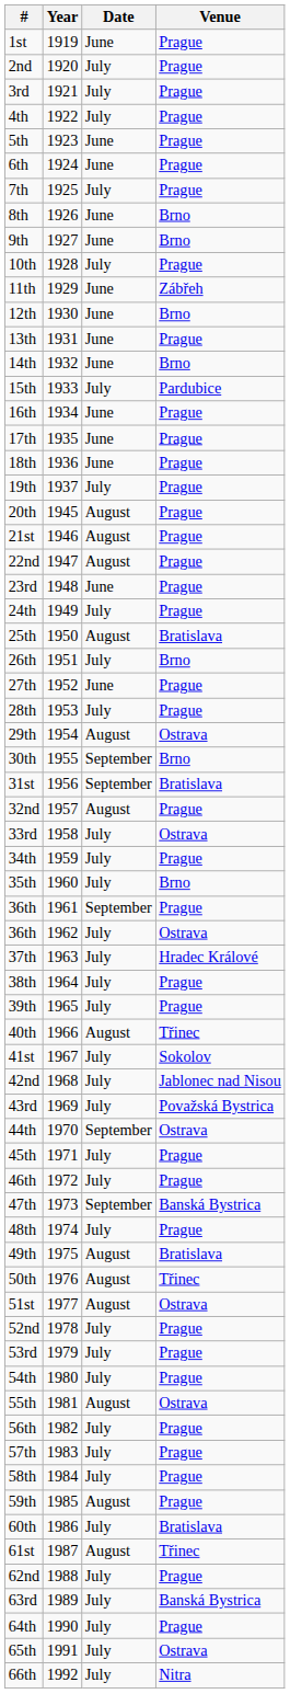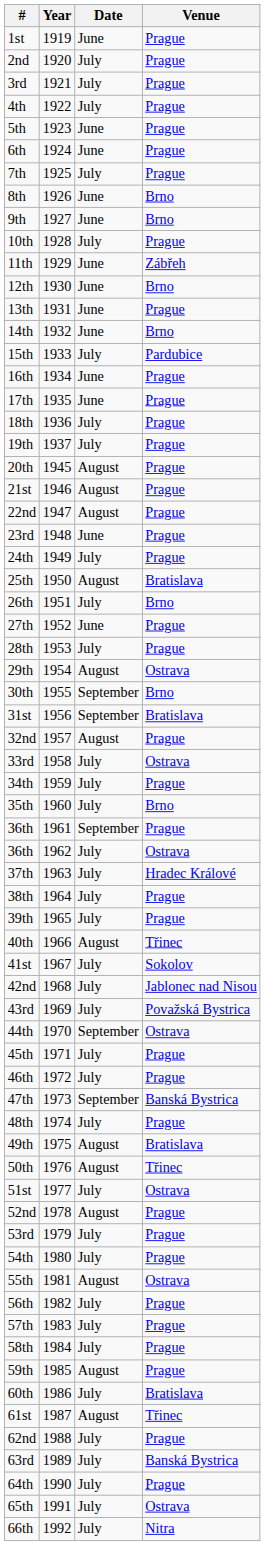 <table class="wikitable">
 <tr>
 <th>#</th>
 <th>Year</th>
 <th>Date</th>
 <th>Venue</th>
 </tr>
 <tr>
 <td>1st</td>
 <td>1919</td>
 <td>June</td>
 <td><a href='#'>Prague</a></td>
 </tr>
 <tr>
 <td>2nd</td>
 <td>1920</td>
 <td>July</td>
 <td><a href='#'>Prague</a></td>
 </tr>
 <tr>
 <td>3rd</td>
 <td>1921</td>
 <td>July</td>
 <td><a href='#'>Prague</a></td>
 </tr>
 <tr>
 <td>4th</td>
 <td>1922</td>
 <td>July</td>
 <td><a href='#'>Prague</a></td>
 </tr>
 <tr>
 <td>5th</td>
 <td>1923</td>
 <td>June</td>
 <td><a href='#'>Prague</a></td>
 </tr>
 <tr>
 <td>6th</td>
 <td>1924</td>
 <td>June</td>
 <td><a href='#'>Prague</a></td>
 </tr>
 <tr>
 <td>7th</td>
 <td>1925</td>
 <td>July</td>
 <td><a href='#'>Prague</a></td>
 </tr>
 <tr>
 <td>8th</td>
 <td>1926</td>
 <td>June</td>
 <td><a href='#'>Brno</a></td>
 </tr>
 <tr>
 <td>9th</td>
 <td>1927</td>
 <td>June</td>
 <td><a href='#'>Brno</a></td>
 </tr>
 <tr>
 <td>10th</td>
 <td>1928</td>
 <td>July</td>
 <td><a href='#'>Prague</a></td>
 </tr>
 <tr>
 <td>11th</td>
 <td>1929</td>
 <td>June</td>
 <td><a href='#'>Zábřeh</a></td>
 </tr>
 <tr>
 <td>12th</td>
 <td>1930</td>
 <td>June</td>
 <td><a href='#'>Brno</a></td>
 </tr>
 <tr>
 <td>13th</td>
 <td>1931</td>
 <td>June</td>
 <td><a href='#'>Prague</a></td>
 </tr>
 <tr>
 <td>14th</td>
 <td>1932</td>
 <td>June</td>
 <td><a href='#'>Brno</a></td>
 </tr>
 <tr>
 <td>15th</td>
 <td>1933</td>
 <td>July</td>
 <td><a href='#'>Pardubice</a></td>
 </tr>
 <tr>
 <td>16th</td>
 <td>1934</td>
 <td>June</td>
 <td><a href='#'>Prague</a></td>
 </tr>
 <tr>
 <td>17th</td>
 <td>1935</td>
 <td>June</td>
 <td><a href='#'>Prague</a></td>
 </tr>
 <tr>
 <td>18th</td>
 <td>1936</td>
-<td>June</td>
+<td>July</td>
 <td><a href='#'>Prague</a></td>
 </tr>
 <tr>
 <td>19th</td>
 <td>1937</td>
 <td>July</td>
 <td><a href='#'>Prague</a></td>
 </tr>
 <tr>
 <td>20th</td>
 <td>1945</td>
 <td>August</td>
 <td><a href='#'>Prague</a></td>
 </tr>
 <tr>
 <td>21st</td>
 <td>1946</td>
 <td>August</td>
 <td><a href='#'>Prague</a></td>
 </tr>
 <tr>
 <td>22nd</td>
 <td>1947</td>
 <td>August</td>
 <td><a href='#'>Prague</a></td>
 </tr>
 <tr>
 <td>23rd</td>
 <td>1948</td>
 <td>June</td>
 <td><a href='#'>Prague</a></td>
 </tr>
 <tr>
 <td>24th</td>
 <td>1949</td>
 <td>July</td>
 <td><a href='#'>Prague</a></td>
 </tr>
 <tr>
 <td>25th</td>
 <td>1950</td>
 <td>August</td>
 <td><a href='#'>Bratislava</a></td>
 </tr>
 <tr>
 <td>26th</td>
 <td>1951</td>
 <td>July</td>
 <td><a href='#'>Brno</a></td>
 </tr>
 <tr>
 <td>27th</td>
 <td>1952</td>
 <td>June</td>
 <td><a href='#'>Prague</a></td>
 </tr>
 <tr>
 <td>28th</td>
 <td>1953</td>
 <td>July</td>
 <td><a href='#'>Prague</a></td>
 </tr>
 <tr>
 <td>29th</td>
 <td>1954</td>
 <td>August</td>
 <td><a href='#'>Ostrava</a></td>
 </tr>
 <tr>
 <td>30th</td>
 <td>1955</td>
 <td>September</td>
 <td><a href='#'>Brno</a></td>
 </tr>
 <tr>
 <td>31st</td>
 <td>1956</td>
 <td>September</td>
 <td><a href='#'>Bratislava</a></td>
 </tr>
 <tr>
 <td>32nd</td>
 <td>1957</td>
 <td>August</td>
 <td><a href='#'>Prague</a></td>
 </tr>
 <tr>
 <td>33rd</td>
 <td>1958</td>
 <td>July</td>
 <td><a href='#'>Ostrava</a></td>
 </tr>
 <tr>
 <td>34th</td>
 <td>1959</td>
 <td>July</td>
 <td><a href='#'>Prague</a></td>
 </tr>
 <tr>
 <td>35th</td>
 <td>1960</td>
 <td>July</td>
 <td><a href='#'>Brno</a></td>
 </tr>
 <tr>
 <td>36th</td>
 <td>1961</td>
 <td>September</td>
 <td><a href='#'>Prague</a></td>
 </tr>
 <tr>
 <td>36th</td>
 <td>1962</td>
 <td>July</td>
 <td><a href='#'>Ostrava</a></td>
 </tr>
 <tr>
 <td>37th</td>
 <td>1963</td>
 <td>July</td>
 <td><a href='#'>Hradec Králové</a></td>
 </tr>
 <tr>
 <td>38th</td>
 <td>1964</td>
 <td>July</td>
 <td><a href='#'>Prague</a></td>
 </tr>
 <tr>
 <td>39th</td>
 <td>1965</td>
 <td>July</td>
 <td><a href='#'>Prague</a></td>
 </tr>
 <tr>
 <td>40th</td>
 <td>1966</td>
 <td>August</td>
 <td><a href='#'>Třinec</a></td>
 </tr>
 <tr>
 <td>41st</td>
 <td>1967</td>
 <td>July</td>
 <td><a href='#'>Sokolov</a></td>
 </tr>
 <tr>
 <td>42nd</td>
 <td>1968</td>
 <td>July</td>
 <td><a href='#'>Jablonec nad Nisou</a></td>
 </tr>
 <tr>
 <td>43rd</td>
 <td>1969</td>
 <td>July</td>
 <td><a href='#'>Považská Bystrica</a></td>
 </tr>
 <tr>
 <td>44th</td>
 <td>1970</td>
 <td>September</td>
 <td><a href='#'>Ostrava</a></td>
 </tr>
 <tr>
 <td>45th</td>
 <td>1971</td>
 <td>July</td>
 <td><a href='#'>Prague</a></td>
 </tr>
 <tr>
 <td>46th</td>
 <td>1972</td>
 <td>July</td>
 <td><a href='#'>Prague</a></td>
 </tr>
 <tr>
 <td>47th</td>
 <td>1973</td>
 <td>September</td>
 <td><a href='#'>Banská Bystrica</a></td>
 </tr>
 <tr>
 <td>48th</td>
 <td>1974</td>
 <td>July</td>
 <td><a href='#'>Prague</a></td>
 </tr>
 <tr>
 <td>49th</td>
 <td>1975</td>
 <td>August</td>
 <td><a href='#'>Bratislava</a></td>
 </tr>
 <tr>
 <td>50th</td>
 <td>1976</td>
 <td>August</td>
 <td><a href='#'>Třinec</a></td>
 </tr>
 <tr>
 <td>51st</td>
 <td>1977</td>
-<td>August</td>
+<td>July</td>
 <td><a href='#'>Ostrava</a></td>
 </tr>
 <tr>
 <td>52nd</td>
 <td>1978</td>
-<td>July</td>
+<td>August</td>
 <td><a href='#'>Prague</a></td>
 </tr>
 <tr>
 <td>53rd</td>
 <td>1979</td>
 <td>July</td>
 <td><a href='#'>Prague</a></td>
 </tr>
 <tr>
 <td>54th</td>
 <td>1980</td>
 <td>July</td>
 <td><a href='#'>Prague</a></td>
 </tr>
 <tr>
 <td>55th</td>
 <td>1981</td>
 <td>August</td>
 <td><a href='#'>Ostrava</a></td>
 </tr>
 <tr>
 <td>56th</td>
 <td>1982</td>
 <td>July</td>
 <td><a href='#'>Prague</a></td>
 </tr>
 <tr>
 <td>57th</td>
 <td>1983</td>
 <td>July</td>
 <td><a href='#'>Prague</a></td>
 </tr>
 <tr>
 <td>58th</td>
 <td>1984</td>
 <td>July</td>
 <td><a href='#'>Prague</a></td>
 </tr>
 <tr>
 <td>59th</td>
 <td>1985</td>
 <td>August</td>
 <td><a href='#'>Prague</a></td>
 </tr>
 <tr>
 <td>60th</td>
 <td>1986</td>
 <td>July</td>
 <td><a href='#'>Bratislava</a></td>
 </tr>
 <tr>
 <td>61st</td>
 <td>1987</td>
 <td>August</td>
 <td><a href='#'>Třinec</a></td>
 </tr>
 <tr>
 <td>62nd</td>
 <td>1988</td>
 <td>July</td>
 <td><a href='#'>Prague</a></td>
 </tr>
 <tr>
 <td>63rd</td>
 <td>1989</td>
 <td>July</td>
 <td><a href='#'>Banská Bystrica</a></td>
 </tr>
 <tr>
 <td>64th</td>
 <td>1990</td>
 <td>July</td>
 <td><a href='#'>Prague</a></td>
 </tr>
 <tr>
 <td>65th</td>
 <td>1991</td>
 <td>July</td>
 <td><a href='#'>Ostrava</a></td>
 </tr>
 <tr>
 <td>66th</td>
 <td>1992</td>
 <td>July</td>
 <td><a href='#'>Nitra</a></td>
 </tr>
 </table>
